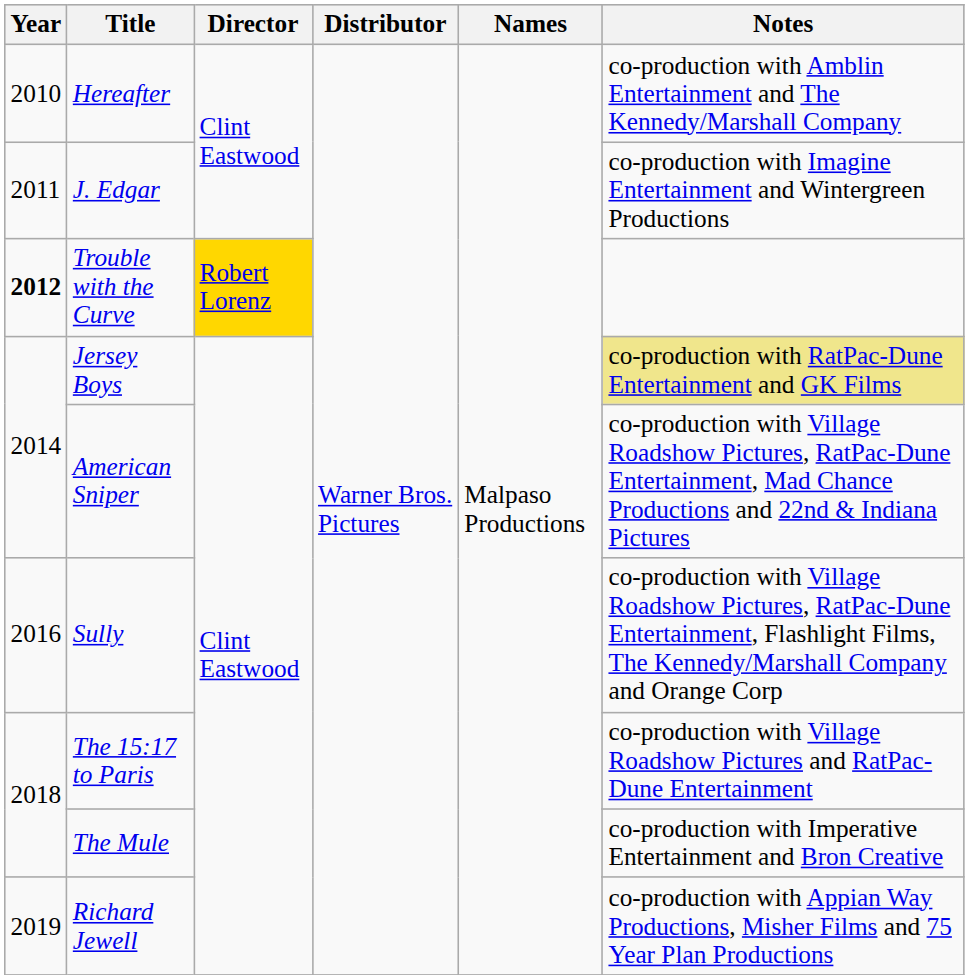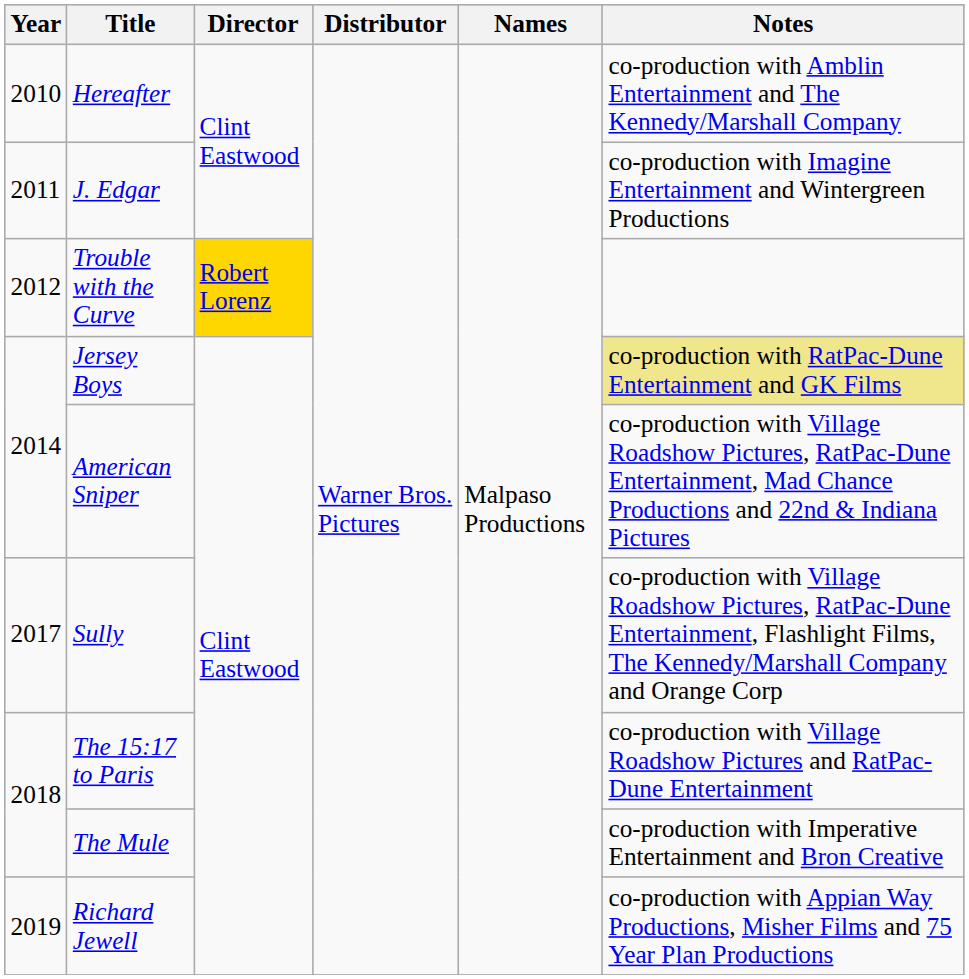 <table class="wikitable sortable">
 <tr>
 <th>Year</th>
 <th>Title</th>
 <th>Director</th>
 <th>Distributor</th>
 <th>Names</th>
 <th>Notes</th>
 </tr>
 <tr>
 <td>2010</td>
 <td><em><a href='#'>Hereafter</a></em></td>
 <td rowspan="2"><a href='#'>Clint Eastwood</a></td>
 <td rowspan="9"><a href='#'>Warner Bros. Pictures</a></td>
 <td rowspan="9">Malpaso Productions</td>
 <td>co-production with <a href='#'>Amblin Entertainment</a> and <a href='#'>The Kennedy/Marshall Company</a></td>
 </tr>
 <tr>
 <td>2011</td>
 <td><em><a href='#'>J. Edgar</a></em></td>
 <td>co-production with <a href='#'>Imagine Entertainment</a> and Wintergreen Productions</td>
 </tr>
 <tr>
-<td><strong>2012</strong></td>
+<td>2012</td>
 <td><em><a href='#'>Trouble with the Curve</a></em></td>
 <td style="background: gold;"><a href='#'>Robert Lorenz</a></td>
 <td></td>
 </tr>
 <tr>
 <td rowspan="2">2014</td>
 <td><em><a href='#'>Jersey Boys</a></em></td>
 <td rowspan="6"><a href='#'>Clint Eastwood</a></td>
 <td style="background: khaki;">co-production with <a href='#'>RatPac-Dune Entertainment</a> and <a href='#'>GK Films</a></td>
 </tr>
 <tr>
 <td><em><a href='#'>American Sniper</a></em></td>
 <td>co-production with <a href='#'>Village Roadshow Pictures</a>, <a href='#'>RatPac-Dune Entertainment</a>, <a href='#'>Mad Chance Productions</a> and <a href='#'>22nd & Indiana Pictures</a></td>
 </tr>
 <tr>
-<td>2016</td>
+<td>2017</td>
 <td><em><a href='#'>Sully</a></em></td>
 <td>co-production with <a href='#'>Village Roadshow Pictures</a>, <a href='#'>RatPac-Dune Entertainment</a>, Flashlight Films, <a href='#'>The Kennedy/Marshall Company</a> and Orange Corp</td>
 </tr>
 <tr>
 <td rowspan="2">2018</td>
 <td><em><a href='#'>The 15:17 to Paris</a></em></td>
 <td>co-production with <a href='#'>Village Roadshow Pictures</a> and <a href='#'>RatPac-Dune Entertainment</a></td>
 </tr>
 <tr>
 <td><em><a href='#'>The Mule</a></em></td>
 <td>co-production with Imperative Entertainment and <a href='#'>Bron Creative</a></td>
 </tr>
 <tr>
 <td>2019</td>
 <td><em><a href='#'>Richard Jewell</a></em></td>
 <td>co-production with <a href='#'>Appian Way Productions</a>, <a href='#'>Misher Films</a> and <a href='#'>75 Year Plan Productions</a></td>
 </tr>
 </table>
